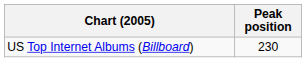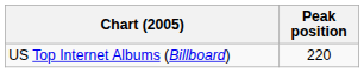 <table class="wikitable sortable plainrowheaders">
 <tr>
 <th style="width:18.5em;">Chart (2005)</th>
 <th style="width:5em;">Peak<br>position</th>
 </tr>
 <tr>
 <td>US <a href='#'>Top Internet Albums</a> (<em><a href='#'>Billboard</a></em>)</td>
-<td align="center">230</td>
+<td align="center">220</td>
 </tr>
 </table>
